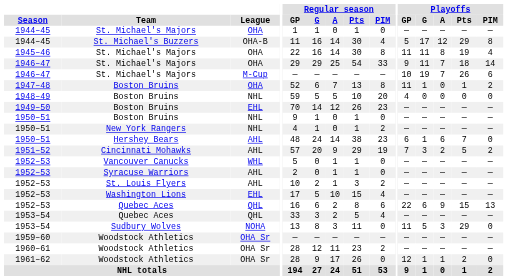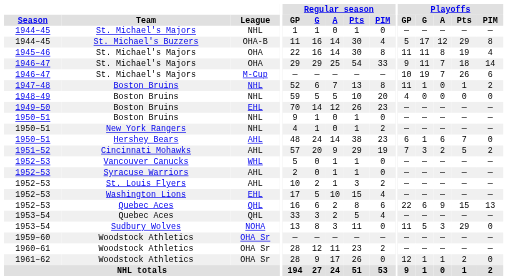 <table border="0" cellpadding="1" cellspacing="0" style="text-align:center; width:60em">
 <tr bgcolor="#e0e0e0">
 <th colspan="3" bgcolor="#ffffff"></th>
 <th rowspan="100" bgcolor="#ffffff"></th>
 <th colspan="5"><a href='#'>Regular season</a></th>
 <th rowspan="100" bgcolor="#ffffff"></th>
 <th colspan="5"><a href='#'>Playoffs</a></th>
 </tr>
 <tr bgcolor="#e0e0e0">
 <th><a href='#'>Season</a></th>
 <th>Team</th>
 <th>League</th>
 <th>GP</th>
 <th><a href='#'>G</a></th>
 <th><a href='#'>A</a></th>
 <th><a href='#'>Pts</a></th>
 <th><a href='#'>PIM</a></th>
 <th>GP</th>
 <th>G</th>
 <th>A</th>
 <th>Pts</th>
 <th>PIM</th>
 </tr>
 <tr>
 <td><a href='#'>1944–45</a></td>
 <td><a href='#'>St. Michael's Majors</a></td>
-<td><a href='#'>OHA</a></td>
+<td>NHL</td>
 <td>1</td>
 <td>1</td>
 <td>0</td>
 <td>1</td>
 <td>0</td>
 <td>—</td>
 <td>—</td>
 <td>—</td>
 <td>—</td>
 <td>—</td>
 </tr>
 <tr bgcolor="#f0f0f0">
 <td>1944–45</td>
 <td><a href='#'>St. Michael's Buzzers</a></td>
 <td>OHA-B</td>
 <td>11</td>
 <td>16</td>
 <td>14</td>
 <td>30</td>
 <td>4</td>
 <td>5</td>
 <td>17</td>
 <td>12</td>
 <td>29</td>
 <td>8</td>
 </tr>
 <tr>
 <td><a href='#'>1945–46</a></td>
 <td>St. Michael's Majors</td>
 <td>OHA</td>
 <td>22</td>
 <td>16</td>
 <td>14</td>
 <td>30</td>
 <td>8</td>
 <td>11</td>
 <td>11</td>
 <td>8</td>
 <td>19</td>
 <td>4</td>
 </tr>
 <tr bgcolor="#f0f0f0">
 <td><a href='#'>1946–47</a></td>
 <td>St. Michael's Majors</td>
 <td>OHA</td>
 <td>29</td>
 <td>29</td>
 <td>25</td>
 <td>54</td>
 <td>33</td>
 <td>9</td>
 <td>11</td>
 <td>7</td>
 <td>18</td>
 <td>14</td>
 </tr>
 <tr>
 <td><a href='#'>1946–47</a></td>
 <td>St. Michael's Majors</td>
 <td><a href='#'>M-Cup</a></td>
 <td>—</td>
 <td>—</td>
 <td>—</td>
 <td>—</td>
 <td>—</td>
 <td>10</td>
 <td>19</td>
 <td>7</td>
 <td>26</td>
 <td>6</td>
 </tr>
 <tr bgcolor="#f0f0f0">
 <td><a href='#'>1947–48</a></td>
 <td><a href='#'>Boston Bruins</a></td>
-<td><a href='#'>OHA</a></td>
+<td><a href='#'>NHL</a></td>
 <td>52</td>
 <td>6</td>
 <td>7</td>
 <td>13</td>
 <td>8</td>
 <td>11</td>
 <td>1</td>
 <td>0</td>
 <td>1</td>
 <td>2</td>
 </tr>
 <tr>
 <td><a href='#'>1948–49</a></td>
 <td>Boston Bruins</td>
 <td>NHL</td>
 <td>59</td>
 <td>5</td>
 <td>5</td>
 <td>10</td>
 <td>20</td>
 <td>4</td>
 <td>0</td>
 <td>0</td>
 <td>0</td>
 <td>0</td>
 </tr>
 <tr bgcolor="#f0f0f0">
 <td><a href='#'>1949–50</a></td>
 <td>Boston Bruins</td>
 <td><a href='#'>EHL</a></td>
 <td>70</td>
 <td>14</td>
 <td>12</td>
 <td>26</td>
 <td>23</td>
 <td>—</td>
 <td>—</td>
 <td>—</td>
 <td>—</td>
 <td>—</td>
 </tr>
 <tr>
 <td><a href='#'>1950–51</a></td>
 <td>Boston Bruins</td>
 <td>NHL</td>
 <td>9</td>
 <td>1</td>
 <td>0</td>
 <td>1</td>
 <td>0</td>
 <td>—</td>
 <td>—</td>
 <td>—</td>
 <td>—</td>
 <td>—</td>
 </tr>
 <tr bgcolor="#f0f0f0">
 <td>1950–51</td>
 <td><a href='#'>New York Rangers</a></td>
 <td>NHL</td>
 <td>4</td>
 <td>1</td>
 <td>0</td>
 <td>1</td>
 <td>2</td>
 <td>—</td>
 <td>—</td>
 <td>—</td>
 <td>—</td>
 <td>—</td>
 </tr>
 <tr>
 <td><a href='#'>1950–51</a></td>
 <td><a href='#'>Hershey Bears</a></td>
 <td><a href='#'>AHL</a></td>
 <td>48</td>
 <td>24</td>
 <td>14</td>
 <td>38</td>
 <td>23</td>
 <td>6</td>
 <td>1</td>
 <td>6</td>
 <td>7</td>
 <td>0</td>
 </tr>
 <tr bgcolor="#f0f0f0">
 <td><a href='#'>1951–52</a></td>
 <td><a href='#'>Cincinnati Mohawks</a></td>
 <td>AHL</td>
 <td>57</td>
 <td>20</td>
 <td>9</td>
 <td>29</td>
 <td>19</td>
 <td>7</td>
 <td>3</td>
 <td>2</td>
 <td>5</td>
 <td>2</td>
 </tr>
 <tr>
 <td><a href='#'>1952–53</a></td>
 <td><a href='#'>Vancouver Canucks</a></td>
 <td><a href='#'>WHL</a></td>
 <td>5</td>
 <td>0</td>
 <td>1</td>
 <td>1</td>
 <td>0</td>
 <td>—</td>
 <td>—</td>
 <td>—</td>
 <td>—</td>
 <td>—</td>
 </tr>
 <tr bgcolor="#f0f0f0">
 <td><a href='#'>1952–53</a></td>
 <td><a href='#'>Syracuse Warriors</a></td>
 <td>AHL</td>
 <td>2</td>
 <td>0</td>
 <td>1</td>
 <td>1</td>
 <td>0</td>
 <td>—</td>
 <td>—</td>
 <td>—</td>
 <td>—</td>
 <td>—</td>
 </tr>
 <tr>
 <td>1952–53</td>
 <td><a href='#'>St. Louis Flyers</a></td>
 <td>AHL</td>
 <td>10</td>
 <td>2</td>
 <td>1</td>
 <td>3</td>
 <td>2</td>
 <td>—</td>
 <td>—</td>
 <td>—</td>
 <td>—</td>
 <td>—</td>
 </tr>
 <tr bgcolor="#f0f0f0">
 <td>1952–53</td>
 <td><a href='#'>Washington Lions</a></td>
 <td><a href='#'>EHL</a></td>
 <td>17</td>
 <td>5</td>
 <td>10</td>
 <td>15</td>
 <td>4</td>
 <td>—</td>
 <td>—</td>
 <td>—</td>
 <td>—</td>
 <td>—</td>
 </tr>
 <tr>
 <td>1952–53</td>
 <td><a href='#'>Quebec Aces</a></td>
 <td><a href='#'>QHL</a></td>
 <td>16</td>
 <td>6</td>
 <td>2</td>
 <td>8</td>
 <td>6</td>
 <td>22</td>
 <td>6</td>
 <td>9</td>
 <td>15</td>
 <td>13</td>
 </tr>
 <tr bgcolor="#f0f0f0">
 <td>1953–54</td>
 <td>Quebec Aces</td>
 <td>QHL</td>
 <td>33</td>
 <td>3</td>
 <td>2</td>
 <td>5</td>
 <td>4</td>
 <td>—</td>
 <td>—</td>
 <td>—</td>
 <td>—</td>
 <td>—</td>
 </tr>
 <tr>
 <td>1953–54</td>
 <td><a href='#'>Sudbury Wolves</a></td>
 <td><a href='#'>NOHA</a></td>
 <td>13</td>
 <td>8</td>
 <td>3</td>
 <td>11</td>
 <td>0</td>
 <td>11</td>
 <td>5</td>
 <td>3</td>
 <td>29</td>
 <td>0</td>
 </tr>
 <tr bgcolor="#f0f0f0">
 <td>1959–60</td>
 <td>Woodstock Athletics</td>
 <td><a href='#'>OHA Sr</a></td>
 <td>—</td>
 <td>—</td>
 <td>—</td>
 <td>—</td>
 <td>—</td>
 <td>—</td>
 <td>—</td>
 <td>—</td>
 <td>—</td>
 <td>—</td>
 </tr>
 <tr>
 <td>1960–61</td>
 <td>Woodstock Athletics</td>
 <td>OHA Sr</td>
 <td>28</td>
 <td>12</td>
 <td>11</td>
 <td>23</td>
 <td>2</td>
 <td>—</td>
 <td>—</td>
 <td>—</td>
 <td>—</td>
 <td>—</td>
 </tr>
 <tr bgcolor="#f0f0f0">
 <td>1961–62</td>
 <td>Woodstock Athletics</td>
 <td>OHA Sr</td>
 <td>28</td>
 <td>9</td>
 <td>17</td>
 <td>26</td>
 <td>0</td>
 <td>12</td>
 <td>1</td>
 <td>1</td>
 <td>2</td>
 <td>0</td>
 </tr>
 <tr bgcolor="#e0e0e0">
 <th colspan="3">NHL totals</th>
 <th>194</th>
 <th>27</th>
 <th>24</th>
 <th>51</th>
 <th>53</th>
 <th>9</th>
 <th>1</th>
 <th>0</th>
 <th>1</th>
 <th>2</th>
 </tr>
 </table>
